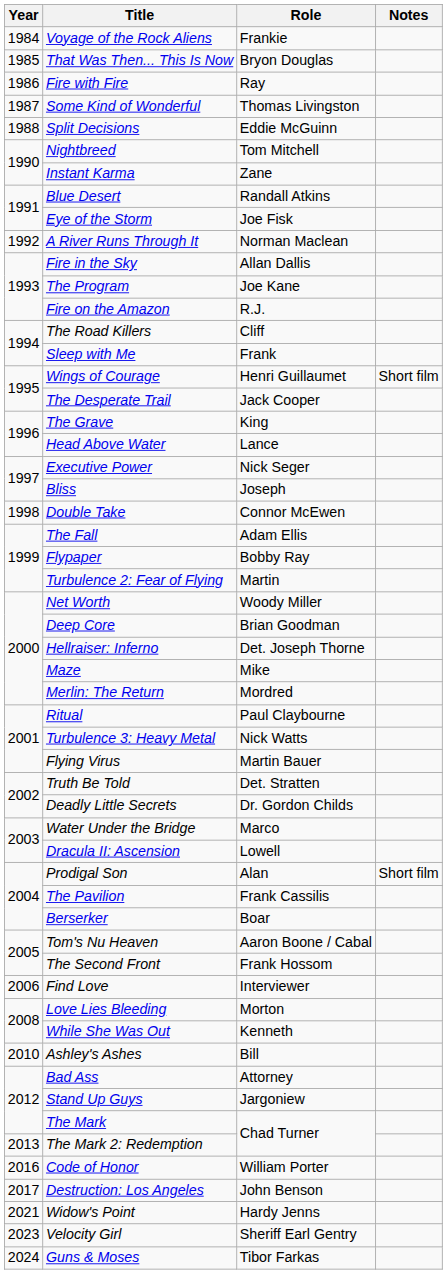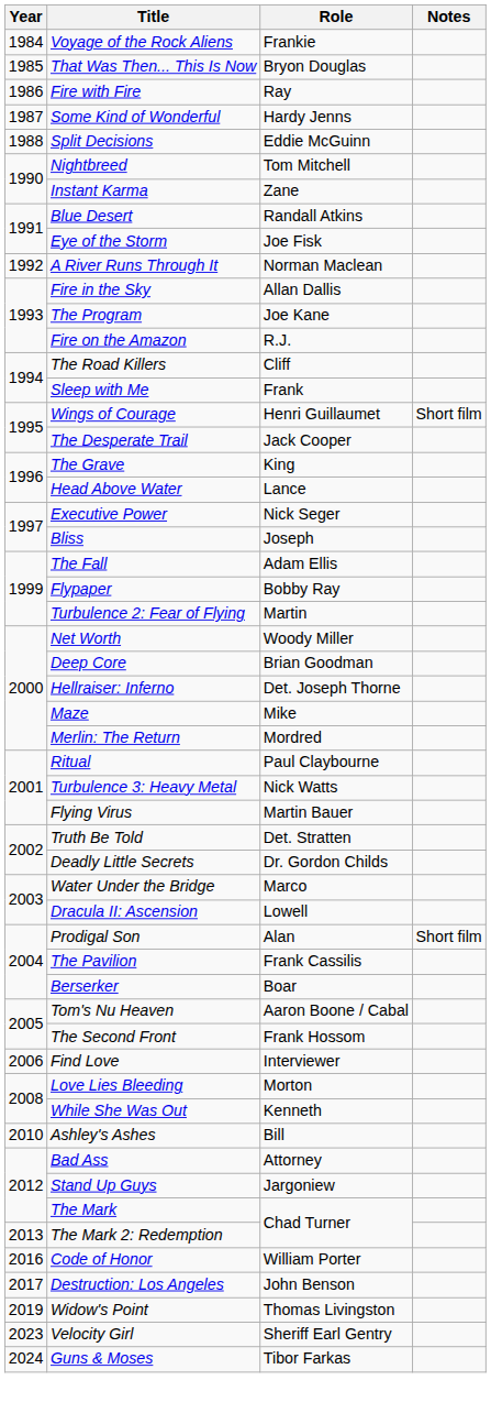 <table class="wikitable sortable">
 <tr>
 <th>Year</th>
 <th>Title</th>
 <th>Role</th>
 <th class="unsortable">Notes</th>
 </tr>
 <tr>
 <td>1984</td>
 <td><em><a href='#'>Voyage of the Rock Aliens</a></em></td>
 <td>Frankie</td>
 <td></td>
 </tr>
 <tr>
 <td>1985</td>
 <td><em><a href='#'>That Was Then... This Is Now</a></em></td>
 <td>Bryon Douglas</td>
 <td></td>
 </tr>
 <tr>
 <td>1986</td>
 <td><em><a href='#'>Fire with Fire</a></em></td>
 <td>Ray</td>
 <td></td>
 </tr>
 <tr>
 <td>1987</td>
 <td><em><a href='#'>Some Kind of Wonderful</a></em></td>
-<td>Thomas Livingston</td>
+<td>Hardy Jenns</td>
 <td></td>
 </tr>
 <tr>
 <td>1988</td>
 <td><em><a href='#'>Split Decisions</a></em></td>
 <td>Eddie McGuinn</td>
 <td></td>
 </tr>
 <tr>
 <td rowspan="2">1990</td>
 <td><em><a href='#'>Nightbreed</a></em></td>
 <td>Tom Mitchell</td>
 <td></td>
 </tr>
 <tr>
 <td><em><a href='#'>Instant Karma</a></em></td>
 <td>Zane</td>
 <td></td>
 </tr>
 <tr>
 <td rowspan="2">1991</td>
 <td><em><a href='#'>Blue Desert</a></em></td>
 <td>Randall Atkins</td>
 <td></td>
 </tr>
 <tr>
 <td><em><a href='#'>Eye of the Storm</a></em></td>
 <td>Joe Fisk</td>
 <td></td>
 </tr>
 <tr>
 <td>1992</td>
 <td><em><a href='#'>A River Runs Through It</a></em></td>
 <td>Norman Maclean</td>
 <td></td>
 </tr>
 <tr>
 <td rowspan="3">1993</td>
 <td><em><a href='#'>Fire in the Sky</a></em></td>
 <td>Allan Dallis</td>
 <td></td>
 </tr>
 <tr>
 <td><em><a href='#'>The Program</a></em></td>
 <td>Joe Kane</td>
 <td></td>
 </tr>
 <tr>
 <td><em><a href='#'>Fire on the Amazon</a></em></td>
 <td>R.J.</td>
 <td></td>
 </tr>
 <tr>
 <td rowspan="2">1994</td>
 <td><em>The Road Killers</em></td>
 <td>Cliff</td>
 <td></td>
 </tr>
 <tr>
 <td><em><a href='#'>Sleep with Me</a></em></td>
 <td>Frank</td>
 <td></td>
 </tr>
 <tr>
 <td rowspan="2">1995</td>
 <td><em><a href='#'>Wings of Courage</a></em></td>
 <td>Henri Guillaumet</td>
 <td>Short film</td>
 </tr>
 <tr>
 <td><em><a href='#'>The Desperate Trail</a></em></td>
 <td>Jack Cooper</td>
 <td></td>
 </tr>
 <tr>
 <td rowspan="2">1996</td>
 <td><em><a href='#'>The Grave</a></em></td>
 <td>King</td>
 <td></td>
 </tr>
 <tr>
 <td><em><a href='#'>Head Above Water</a></em></td>
 <td>Lance</td>
 <td></td>
 </tr>
 <tr>
 <td rowspan="2">1997</td>
 <td><em><a href='#'>Executive Power</a></em></td>
 <td>Nick Seger</td>
 <td></td>
 </tr>
 <tr>
 <td><em><a href='#'>Bliss</a></em></td>
 <td>Joseph</td>
-<td></td>
-</tr>
-<tr>
-<td>1998</td>
-<td><em><a href='#'>Double Take</a></em></td>
-<td>Connor McEwen</td>
 <td></td>
 </tr>
 <tr>
 <td rowspan="3">1999</td>
 <td><em><a href='#'>The Fall</a></em></td>
 <td>Adam Ellis</td>
 <td></td>
 </tr>
 <tr>
 <td><em><a href='#'>Flypaper</a></em></td>
 <td>Bobby Ray</td>
 <td></td>
 </tr>
 <tr>
 <td><em><a href='#'>Turbulence 2: Fear of Flying</a></em></td>
 <td>Martin</td>
 <td></td>
 </tr>
 <tr>
 <td rowspan="5">2000</td>
 <td><em><a href='#'>Net Worth</a></em></td>
 <td>Woody Miller</td>
 <td></td>
 </tr>
 <tr>
 <td><em><a href='#'>Deep Core</a></em></td>
 <td>Brian Goodman</td>
 <td></td>
 </tr>
 <tr>
 <td><em><a href='#'>Hellraiser: Inferno</a></em></td>
 <td>Det. Joseph Thorne</td>
 <td></td>
 </tr>
 <tr>
 <td><em><a href='#'>Maze</a></em></td>
 <td>Mike</td>
 <td></td>
 </tr>
 <tr>
 <td><em><a href='#'>Merlin: The Return</a></em></td>
 <td>Mordred</td>
 <td></td>
 </tr>
 <tr>
 <td rowspan="3">2001</td>
 <td><em><a href='#'>Ritual</a></em></td>
 <td>Paul Claybourne</td>
 <td></td>
 </tr>
 <tr>
 <td><em><a href='#'>Turbulence 3: Heavy Metal</a></em></td>
 <td>Nick Watts</td>
 <td></td>
 </tr>
 <tr>
 <td><em>Flying Virus</em></td>
 <td>Martin Bauer</td>
 <td></td>
 </tr>
 <tr>
 <td rowspan="2">2002</td>
 <td><em>Truth Be Told</em></td>
 <td>Det. Stratten</td>
 <td></td>
 </tr>
 <tr>
 <td><em>Deadly Little Secrets</em></td>
 <td>Dr. Gordon Childs</td>
 <td></td>
 </tr>
 <tr>
 <td rowspan="2">2003</td>
 <td><em>Water Under the Bridge</em></td>
 <td>Marco</td>
 <td></td>
 </tr>
 <tr>
 <td><em><a href='#'>Dracula II: Ascension</a></em></td>
 <td>Lowell</td>
 <td></td>
 </tr>
 <tr>
 <td rowspan="3">2004</td>
 <td><em>Prodigal Son</em></td>
 <td>Alan</td>
 <td>Short film</td>
 </tr>
 <tr>
 <td><em><a href='#'>The Pavilion</a></em></td>
 <td>Frank Cassilis</td>
 <td></td>
 </tr>
 <tr>
 <td><em><a href='#'>Berserker</a></em></td>
 <td>Boar</td>
 <td></td>
 </tr>
 <tr>
 <td rowspan="2">2005</td>
 <td><em>Tom's Nu Heaven</em></td>
 <td>Aaron Boone / Cabal</td>
 <td></td>
 </tr>
 <tr>
 <td><em>The Second Front</em></td>
 <td>Frank Hossom</td>
 <td></td>
 </tr>
 <tr>
 <td>2006</td>
 <td><em>Find Love</em></td>
 <td>Interviewer</td>
 <td></td>
 </tr>
 <tr>
 <td rowspan="2">2008</td>
 <td><em><a href='#'>Love Lies Bleeding</a></em></td>
 <td>Morton</td>
 <td></td>
 </tr>
 <tr>
 <td><em><a href='#'>While She Was Out</a></em></td>
 <td>Kenneth</td>
 <td></td>
 </tr>
 <tr>
 <td>2010</td>
 <td><em>Ashley's Ashes</em></td>
 <td>Bill</td>
 <td></td>
 </tr>
 <tr>
 <td rowspan="3">2012</td>
 <td><em><a href='#'>Bad Ass</a></em></td>
 <td>Attorney</td>
 <td></td>
 </tr>
 <tr>
 <td><em><a href='#'>Stand Up Guys</a></em></td>
 <td>Jargoniew</td>
 <td></td>
 </tr>
 <tr>
 <td><em><a href='#'>The Mark</a></em></td>
 <td rowspan="2">Chad Turner</td>
 <td></td>
 </tr>
 <tr>
 <td>2013</td>
 <td><em>The Mark 2: Redemption</em></td>
 <td></td>
 </tr>
 <tr>
 <td>2016</td>
 <td><em><a href='#'>Code of Honor</a></em></td>
 <td>William Porter</td>
 <td></td>
 </tr>
 <tr>
 <td>2017</td>
 <td><em><a href='#'>Destruction: Los Angeles</a></em></td>
 <td>John Benson</td>
 <td></td>
 </tr>
 <tr>
-<td>2021</td>
+<td>2019</td>
 <td><em>Widow's Point</em></td>
-<td>Hardy Jenns</td>
+<td>Thomas Livingston</td>
 <td></td>
 </tr>
 <tr>
 <td>2023</td>
 <td><em>Velocity Girl</em></td>
 <td>Sheriff Earl Gentry</td>
 <td></td>
 </tr>
 <tr>
 <td>2024</td>
 <td><em><a href='#'>Guns & Moses</a></em></td>
 <td>Tibor Farkas</td>
 <td></td>
 </tr>
 </table>
